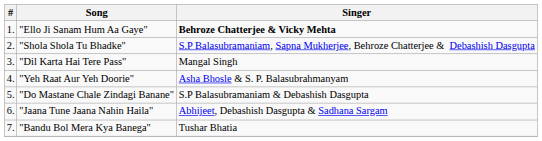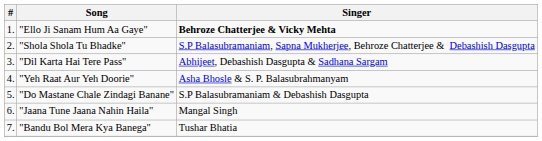 <table class="wikitable sortable" style="font-size=95%">
 <tr>
 <th>#</th>
 <th>Song</th>
 <th>Singer</th>
 </tr>
 <tr>
 <td>1.</td>
 <td>"Ello Ji Sanam Hum Aa Gaye"</td>
 <td><strong>Behroze Chatterjee & Vicky Mehta</strong></td>
 </tr>
 <tr>
 <td>2.</td>
 <td>"Shola Shola Tu Bhadke"</td>
 <td><a href='#'>S.P Balasubramaniam</a>, <a href='#'>Sapna Mukherjee</a>, Behroze Chatterjee &  <a href='#'>Debashish Dasgupta</a></td>
 </tr>
 <tr>
 <td>3.</td>
 <td>"Dil Karta Hai Tere Pass"</td>
-<td>Mangal Singh</td>
+<td><a href='#'>Abhijeet</a>, Debashish Dasgupta & <a href='#'>Sadhana Sargam</a></td>
 </tr>
 <tr>
 <td>4.</td>
 <td>"Yeh Raat Aur Yeh Doorie"</td>
 <td><a href='#'>Asha Bhosle</a> & S. P. Balasubrahmanyam</td>
 </tr>
 <tr>
 <td>5.</td>
 <td>"Do Mastane Chale Zindagi Banane"</td>
 <td>S.P Balasubramaniam & Debashish Dasgupta</td>
 </tr>
 <tr>
 <td>6.</td>
 <td>"Jaana Tune Jaana Nahin Haila"</td>
-<td><a href='#'>Abhijeet</a>, Debashish Dasgupta & <a href='#'>Sadhana Sargam</a></td>
+<td>Mangal Singh</td>
 </tr>
 <tr>
 <td>7.</td>
 <td>"Bandu Bol Mera Kya Banega"</td>
 <td>Tushar Bhatia</td>
 </tr>
 <tr>
 </tr>
 </table>
